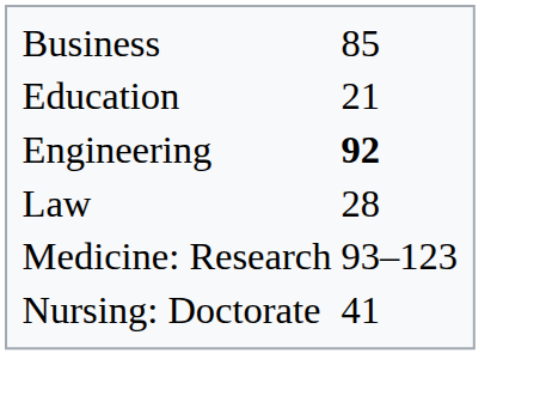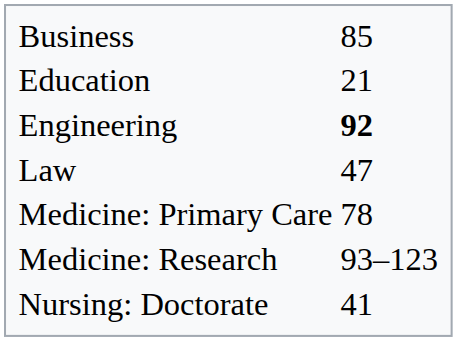 <table class="floatright" style="width: auto; background-color:#f8f9fa; border: 1px solid #a2a9b1; color:black; padding:0.2em;">
 <tr>
 <td>Business</td>
 <td>85</td>
 </tr>
 <tr>
 <td>Education</td>
 <td>21</td>
 </tr>
 <tr>
 <td>Engineering</td>
 <td><strong>92</strong></td>
 </tr>
 <tr>
 <td>Law</td>
-<td>28</td>
+<td>47</td>
+</tr>
+<tr>
+<td>Medicine: Primary Care</td>
+<td>78</td>
 </tr>
 <tr>
 <td>Medicine: Research</td>
 <td>93–123</td>
 </tr>
 <tr>
 <td>Nursing: Doctorate</td>
 <td>41</td>
 </tr>
 </table>
